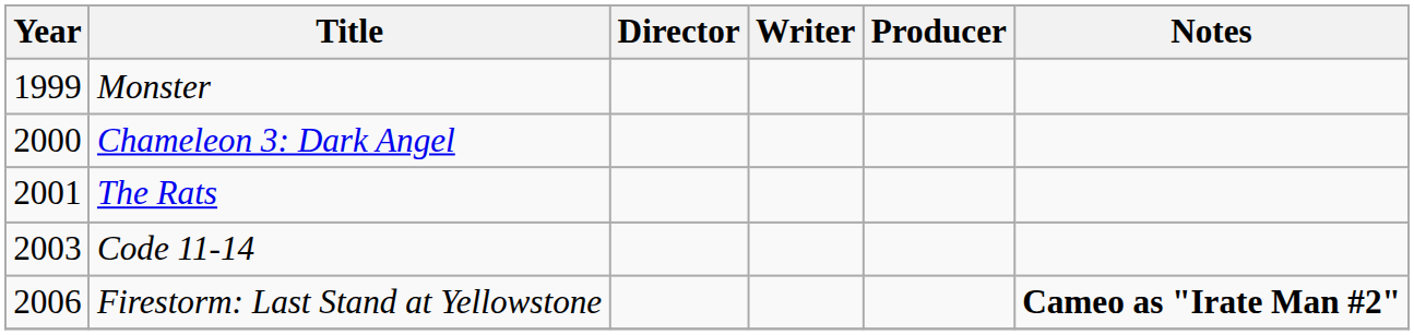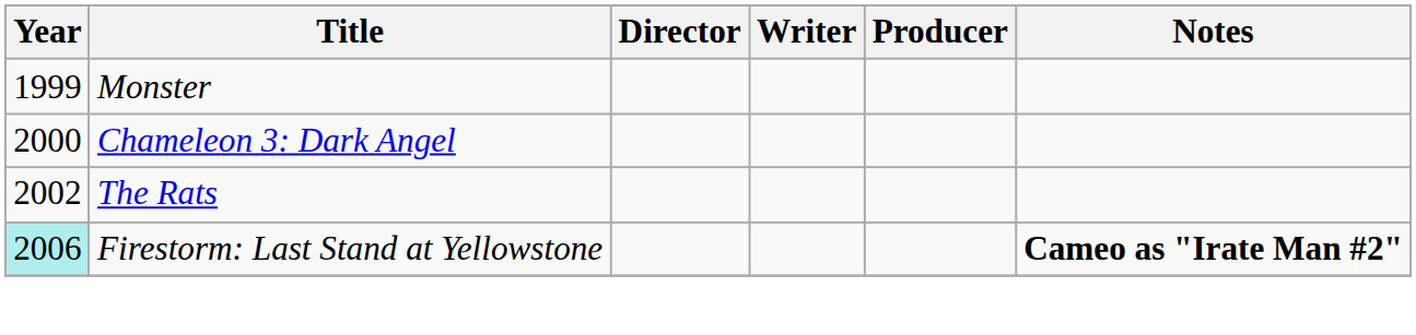 <table class="wikitable">
 <tr>
 <th>Year</th>
 <th>Title</th>
 <th>Director</th>
 <th>Writer</th>
 <th>Producer</th>
 <th>Notes</th>
 </tr>
 <tr>
 <td>1999</td>
 <td><em>Monster</em></td>
 <td></td>
 <td></td>
 <td></td>
 <td></td>
 </tr>
 <tr>
 <td>2000</td>
 <td><em><a href='#'>Chameleon 3: Dark Angel</a></em></td>
 <td></td>
 <td></td>
 <td></td>
 <td></td>
 </tr>
 <tr>
-<td>2001</td>
+<td>2002</td>
 <td><em><a href='#'>The Rats</a></em></td>
 <td></td>
 <td></td>
 <td></td>
 <td></td>
 </tr>
 <tr>
-<td>2003</td>
-<td><em>Code 11-14</em></td>
-<td></td>
-<td></td>
-<td></td>
-<td></td>
-</tr>
-<tr>
-<td>2006</td>
+<td style="background: paleturquoise;">2006</td>
 <td><em>Firestorm: Last Stand at Yellowstone</em></td>
 <td></td>
 <td></td>
 <td></td>
 <td><strong>Cameo as "Irate Man #2"</strong></td>
 </tr>
 <tr>
 </tr>
 </table>
